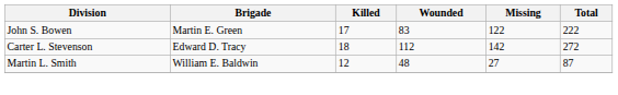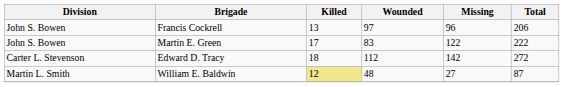 <table class="wikitable" style="text-align:left; width:72%;">
 <tr>
 <th>Division</th>
 <th>Brigade</th>
 <th>Killed</th>
 <th>Wounded</th>
 <th>Missing</th>
 <th>Total</th>
+</tr>
+<tr>
+<td rowspan=1>John S. Bowen</td>
+<td>Francis Cockrell</td>
+<td>13</td>
+<td>97</td>
+<td>96</td>
+<td>206</td>
 </tr>
 <tr>
 <td rowspan=1>John S. Bowen</td>
 <td>Martin E. Green</td>
 <td>17</td>
 <td>83</td>
 <td>122</td>
 <td>222</td>
 </tr>
 <tr>
 <td rowspan=1>Carter L. Stevenson</td>
 <td>Edward D. Tracy</td>
 <td>18</td>
 <td>112</td>
 <td>142</td>
 <td>272</td>
 </tr>
 <tr>
 <td rowspan=1>Martin L. Smith</td>
 <td>William E. Baldwin</td>
-<td>12</td>
+<td style="background: khaki;">12</td>
 <td>48</td>
 <td>27</td>
 <td>87</td>
 </tr>
 <tr>
 </tr>
 </table>
